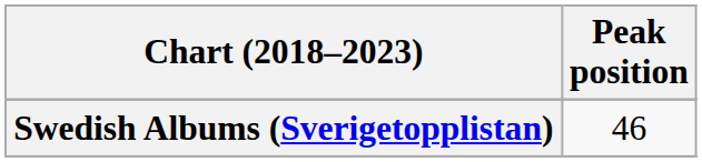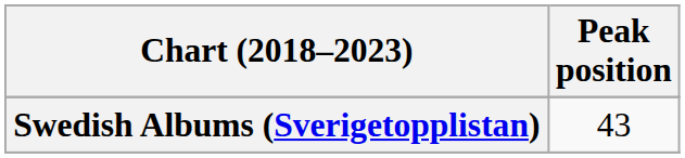 <table class="wikitable sortable plainrowheaders" style="text-align:center">
 <tr>
 <th scope="col">Chart (2018–2023)</th>
 <th scope="col">Peak<br> position</th>
 </tr>
 <tr>
 </tr>
 <tr>
 <th scope="row">Swedish Albums (<a href='#'>Sverigetopplistan</a>)</th>
-<td>46</td>
+<td>43</td>
 </tr>
 <tr>
 </tr>
 <tr>
 </tr>
 </table>
